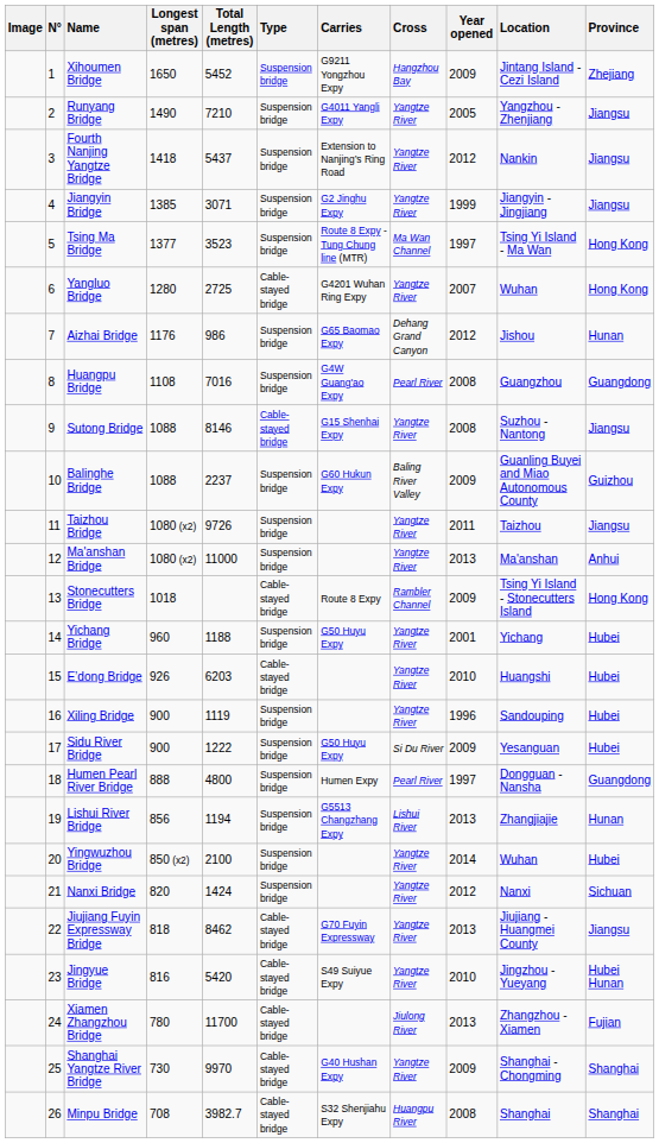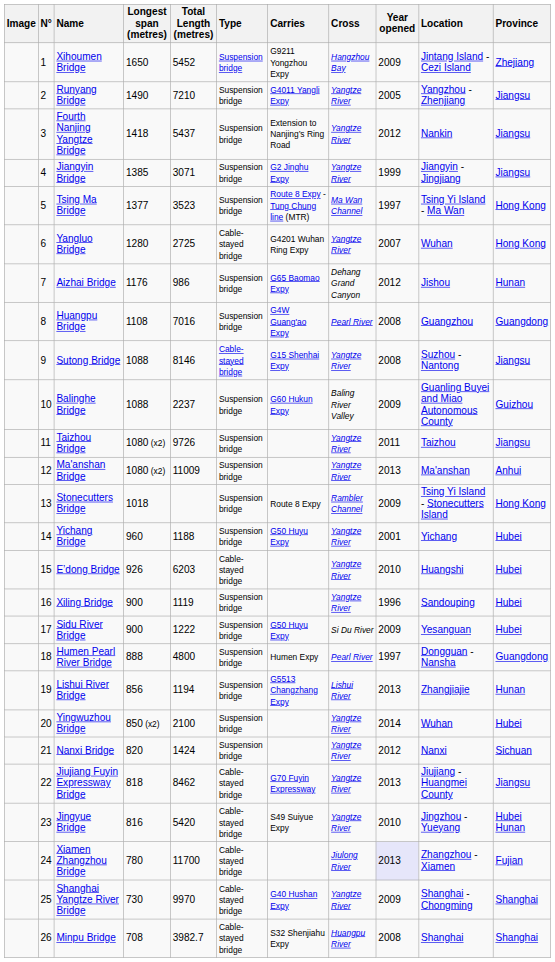 <table class="wikitable sortable">
 <tr style="background:#efefef;">
 <th style="text-align:left;">Image</th>
 <th style="text-align:left;">N°</th>
 <th style="text-align:left;">Name</th>
 <th style="text-align:center;">Longest span <br>(metres)</th>
 <th style="text-align:center;">Total Length<br>(metres)</th>
 <th style="text-align:left;">Type</th>
 <th style="text-align:left;">Carries</th>
 <th style="text-align:left;">Cross</th>
 <th style="text-align:center;">Year opened</th>
 <th style="text-align:left;">Location</th>
 <th style="text-align:left;">Province</th>
 </tr>
 <tr>
 <td></td>
 <td>1</td>
 <td><a href='#'>Xihoumen Bridge</a></td>
 <td>1650</td>
 <td>5452</td>
 <td><small><a href='#'>Suspension bridge</a></small></td>
 <td><small>G9211 Yongzhou Expy<br></small></td>
 <td><small><em><a href='#'>Hangzhou Bay</a></em></small></td>
 <td>2009</td>
 <td><a href='#'>Jintang Island</a> - <a href='#'>Cezi Island</a><br> <small></small></td>
 <td><a href='#'>Zhejiang</a></td>
 </tr>
 <tr>
 <td></td>
 <td>2</td>
 <td><a href='#'>Runyang Bridge</a></td>
 <td>1490</td>
 <td>7210</td>
 <td><small>Suspension bridge</small></td>
 <td><small><a href='#'>G4011 Yangli Expy</a><br></small></td>
 <td><small><em><a href='#'>Yangtze River</a></em></small></td>
 <td>2005</td>
 <td><a href='#'>Yangzhou</a> - <a href='#'>Zhenjiang</a><br><small></small></td>
 <td><a href='#'>Jiangsu</a></td>
 </tr>
 <tr>
 <td></td>
 <td>3</td>
 <td><a href='#'>Fourth Nanjing Yangtze Bridge</a></td>
 <td>1418</td>
 <td>5437</td>
 <td><small>Suspension bridge</small></td>
 <td><small>Extension to Nanjing’s Ring Road<br></small></td>
 <td><small><em><a href='#'>Yangtze River</a></em></small></td>
 <td>2012</td>
 <td><a href='#'>Nankin</a><br><small></small></td>
 <td><a href='#'>Jiangsu</a></td>
 </tr>
 <tr>
 <td></td>
 <td>4</td>
 <td><a href='#'>Jiangyin Bridge</a></td>
 <td>1385</td>
 <td>3071</td>
 <td><small>Suspension bridge</small></td>
 <td><small><a href='#'>G2 Jinghu Expy</a><br></small></td>
 <td><small><em><a href='#'>Yangtze River</a></em></small></td>
 <td>1999</td>
 <td><a href='#'>Jiangyin</a> - <a href='#'>Jingjiang</a><br><small></small></td>
 <td><a href='#'>Jiangsu</a></td>
 </tr>
 <tr>
 <td></td>
 <td>5</td>
 <td><a href='#'>Tsing Ma Bridge</a></td>
 <td>1377</td>
 <td>3523</td>
 <td><small>Suspension bridge</small></td>
 <td><small><a href='#'>Route 8 Expy</a> - <a href='#'>Tung Chung line</a> (MTR)<br></small></td>
 <td><small><em><a href='#'>Ma Wan Channel</a></em></small></td>
 <td>1997</td>
 <td><a href='#'>Tsing Yi Island</a> - <a href='#'>Ma Wan</a><br><small></small></td>
 <td><a href='#'>Hong Kong</a></td>
 </tr>
 <tr>
 <td></td>
 <td>6</td>
 <td><a href='#'>Yangluo Bridge</a></td>
 <td>1280</td>
 <td>2725</td>
 <td><small>Cable-stayed bridge</small></td>
 <td><small>G4201 Wuhan Ring Expy<br></small></td>
 <td><small><em><a href='#'>Yangtze River</a></em></small></td>
 <td>2007</td>
 <td><a href='#'>Wuhan</a><br><small></small></td>
 <td><a href='#'>Hong Kong</a></td>
 </tr>
 <tr>
 <td></td>
 <td>7</td>
 <td><a href='#'>Aizhai Bridge</a></td>
 <td>1176</td>
 <td>986</td>
 <td><small>Suspension bridge</small></td>
 <td><small><a href='#'>G65 Baomao Expy</a><br></small></td>
 <td><small><em>Dehang Grand Canyon</em></small></td>
 <td>2012</td>
 <td><a href='#'>Jishou</a><br><small></small></td>
 <td><a href='#'>Hunan</a></td>
 </tr>
 <tr>
 <td></td>
 <td>8</td>
 <td><a href='#'>Huangpu Bridge</a></td>
 <td>1108</td>
 <td>7016</td>
 <td><small>Suspension bridge</small></td>
 <td><small><a href='#'>G4W Guang'ao Expy</a><br></small></td>
 <td><small><em><a href='#'>Pearl River</a></em></small></td>
 <td>2008</td>
 <td><a href='#'>Guangzhou</a><br><small></small></td>
 <td><a href='#'>Guangdong</a></td>
 </tr>
 <tr>
 <td></td>
 <td>9</td>
 <td><a href='#'>Sutong Bridge</a></td>
 <td>1088</td>
 <td>8146</td>
 <td><small><a href='#'>Cable-stayed bridge</a></small></td>
 <td><small><a href='#'>G15 Shenhai Expy</a><br></small></td>
 <td><small><em><a href='#'>Yangtze River</a></em></small></td>
 <td>2008</td>
 <td><a href='#'>Suzhou</a> - <a href='#'>Nantong</a><br><small></small></td>
 <td><a href='#'>Jiangsu</a></td>
 </tr>
 <tr>
 <td></td>
 <td>10</td>
 <td><a href='#'>Balinghe Bridge</a></td>
 <td>1088</td>
 <td>2237</td>
 <td><small>Suspension bridge</small></td>
 <td><small><a href='#'>G60 Hukun Expy</a><br></small></td>
 <td><small><em>Baling River Valley</em></small></td>
 <td>2009</td>
 <td><a href='#'>Guanling Buyei and Miao Autonomous County</a><br><small></small></td>
 <td><a href='#'>Guizhou</a></td>
 </tr>
 <tr>
 <td></td>
 <td>11</td>
 <td><a href='#'>Taizhou Bridge</a></td>
 <td>1080<small> (x2)</small></td>
 <td>9726</td>
 <td><small>Suspension bridge</small></td>
 <td><small> <br></small></td>
 <td><small><em><a href='#'>Yangtze River</a></em></small></td>
 <td>2011</td>
 <td><a href='#'>Taizhou</a><br><small></small></td>
 <td><a href='#'>Jiangsu</a></td>
 </tr>
 <tr>
 <td></td>
 <td>12</td>
 <td><a href='#'>Ma'anshan Bridge</a></td>
 <td>1080<small> (x2)</small></td>
-<td>11000</td>
+<td>11009</td>
 <td><small>Suspension bridge</small></td>
 <td><small> <br></small></td>
 <td><small><em><a href='#'>Yangtze River</a></em></small></td>
 <td>2013</td>
 <td><a href='#'>Ma'anshan</a><br><small></small></td>
 <td><a href='#'>Anhui</a></td>
 </tr>
 <tr>
 <td></td>
 <td>13</td>
 <td><a href='#'>Stonecutters Bridge</a></td>
 <td>1018</td>
 <td></td>
-<td><small>Cable-stayed bridge</small></td>
+<td><small>Suspension bridge</small></td>
 <td><small>Route 8 Expy<br></small></td>
 <td><small><em><a href='#'>Rambler Channel</a></em></small></td>
 <td>2009</td>
 <td><a href='#'>Tsing Yi Island</a> - <a href='#'>Stonecutters Island</a><br><small></small></td>
 <td><a href='#'>Hong Kong</a></td>
 </tr>
 <tr>
 <td></td>
 <td>14</td>
 <td><a href='#'>Yichang Bridge</a></td>
 <td>960</td>
 <td>1188</td>
 <td><small>Suspension bridge</small></td>
 <td><small><a href='#'>G50 Huyu Expy</a><br></small></td>
 <td><small><em><a href='#'>Yangtze River</a></em></small></td>
 <td>2001</td>
 <td><a href='#'>Yichang</a><br><small></small></td>
 <td><a href='#'>Hubei</a></td>
 </tr>
 <tr>
 <td></td>
 <td>15</td>
 <td><a href='#'>E’dong Bridge</a></td>
 <td>926</td>
 <td>6203</td>
 <td><small>Cable-stayed bridge</small></td>
 <td><small> <br></small></td>
 <td><small><em><a href='#'>Yangtze River</a></em></small></td>
 <td>2010</td>
 <td><a href='#'>Huangshi</a><br><small></small></td>
 <td><a href='#'>Hubei</a></td>
 </tr>
 <tr>
 <td></td>
 <td>16</td>
 <td><a href='#'>Xiling Bridge</a></td>
 <td>900</td>
 <td>1119</td>
 <td><small>Suspension bridge</small></td>
 <td><small> <br></small></td>
 <td><small><em><a href='#'>Yangtze River</a></em></small></td>
 <td>1996</td>
 <td><a href='#'>Sandouping</a><br><small></small></td>
 <td><a href='#'>Hubei</a></td>
 </tr>
 <tr>
 <td></td>
 <td>17</td>
 <td><a href='#'>Sidu River Bridge</a></td>
 <td>900</td>
 <td>1222</td>
 <td><small>Suspension bridge</small></td>
 <td><small><a href='#'>G50 Huyu Expy</a><br></small></td>
 <td><small><em>Si Du River</em></small></td>
 <td>2009</td>
 <td><a href='#'>Yesanguan</a><br><small></small></td>
 <td><a href='#'>Hubei</a></td>
 </tr>
 <tr>
 <td></td>
 <td>18</td>
 <td><a href='#'>Humen Pearl River Bridge</a></td>
 <td>888</td>
 <td>4800</td>
 <td><small>Suspension bridge</small></td>
 <td><small>Humen Expy<br></small></td>
 <td><small><em><a href='#'>Pearl River</a></em></small></td>
 <td>1997</td>
 <td><a href='#'>Dongguan</a> - <a href='#'>Nansha</a><br><small></small></td>
 <td><a href='#'>Guangdong</a></td>
 </tr>
 <tr>
 <td></td>
 <td>19</td>
 <td><a href='#'>Lishui River Bridge</a></td>
 <td>856</td>
 <td>1194</td>
 <td><small>Suspension bridge</small></td>
 <td><small><a href='#'>G5513 Changzhang Expy</a></small></td>
 <td><small><em><a href='#'>Lishui River</a></em></small></td>
 <td>2013</td>
 <td><a href='#'>Zhangjiajie</a> <br> <small></small></td>
 <td><a href='#'>Hunan</a></td>
 </tr>
 <tr>
 <td></td>
 <td>20</td>
 <td><a href='#'>Yingwuzhou Bridge</a></td>
 <td>850<small> (x2)</small></td>
 <td>2100</td>
 <td><small>Suspension bridge</small></td>
 <td><small> <br></small></td>
 <td><small><em><a href='#'>Yangtze River</a></em></small></td>
 <td>2014</td>
 <td><a href='#'>Wuhan</a><br><small></small></td>
 <td><a href='#'>Hubei</a></td>
 </tr>
 <tr>
 <td></td>
 <td>21</td>
 <td><a href='#'>Nanxi Bridge</a></td>
 <td>820</td>
 <td>1424</td>
 <td><small>Suspension bridge</small></td>
 <td><small> <br></small></td>
 <td><small><em><a href='#'>Yangtze River</a></em></small></td>
 <td>2012</td>
 <td><a href='#'>Nanxi</a><br><small></small></td>
 <td><a href='#'>Sichuan</a></td>
 </tr>
 <tr>
 <td></td>
 <td>22</td>
 <td><a href='#'>Jiujiang Fuyin Expressway Bridge</a></td>
 <td>818</td>
 <td>8462</td>
 <td><small>Cable-stayed bridge</small></td>
 <td><small><a href='#'>G70 Fuyin Expressway</a></small></td>
 <td><small><em><a href='#'>Yangtze River</a></em></small></td>
 <td>2013</td>
 <td><a href='#'>Jiujiang</a> - <a href='#'>Huangmei County</a><br><small></small></td>
 <td><a href='#'>Jiangsu</a></td>
 </tr>
 <tr>
 <td></td>
 <td>23</td>
 <td><a href='#'>Jingyue Bridge</a></td>
 <td>816</td>
 <td>5420</td>
 <td><small>Cable-stayed bridge</small></td>
 <td><small>S49 Suiyue Expy<br></small></td>
 <td><small><em><a href='#'>Yangtze River</a></em></small></td>
 <td>2010</td>
 <td><a href='#'>Jingzhou</a> - <a href='#'>Yueyang</a><br><small></small></td>
 <td><a href='#'>Hubei</a><br><a href='#'>Hunan</a></td>
 </tr>
 <tr>
 <td></td>
 <td>24</td>
 <td><a href='#'>Xiamen Zhangzhou Bridge</a></td>
 <td>780</td>
 <td>11700</td>
 <td><small>Cable-stayed bridge</small></td>
 <td></td>
 <td><small><em><a href='#'>Jiulong River</a></em></small></td>
-<td>2013</td>
+<td style="background: lavender;">2013</td>
 <td><a href='#'>Zhangzhou</a> - <a href='#'>Xiamen</a> <br> <small></small></td>
 <td><a href='#'>Fujian</a></td>
 </tr>
 <tr>
 <td></td>
 <td>25</td>
 <td><a href='#'>Shanghai Yangtze River Bridge</a></td>
 <td>730</td>
 <td>9970</td>
 <td><small>Cable-stayed bridge</small></td>
 <td><small><a href='#'>G40 Hushan Expy</a><br></small></td>
 <td><small><em><a href='#'>Yangtze River</a></em></small></td>
 <td>2009</td>
 <td><a href='#'>Shanghai</a> - <a href='#'>Chongming</a><br><small></small></td>
 <td><a href='#'>Shanghai</a></td>
 </tr>
 <tr>
 <td></td>
 <td>26</td>
 <td><a href='#'>Minpu Bridge</a></td>
 <td>708</td>
 <td>3982.7</td>
 <td><small>Cable-stayed bridge</small></td>
 <td><small>S32 Shenjiahu Expy<br></small></td>
 <td><small><em><a href='#'>Huangpu River</a></em></small></td>
 <td>2008</td>
 <td><a href='#'>Shanghai</a><br><small></small></td>
 <td><a href='#'>Shanghai</a></td>
 </tr>
 </table>
